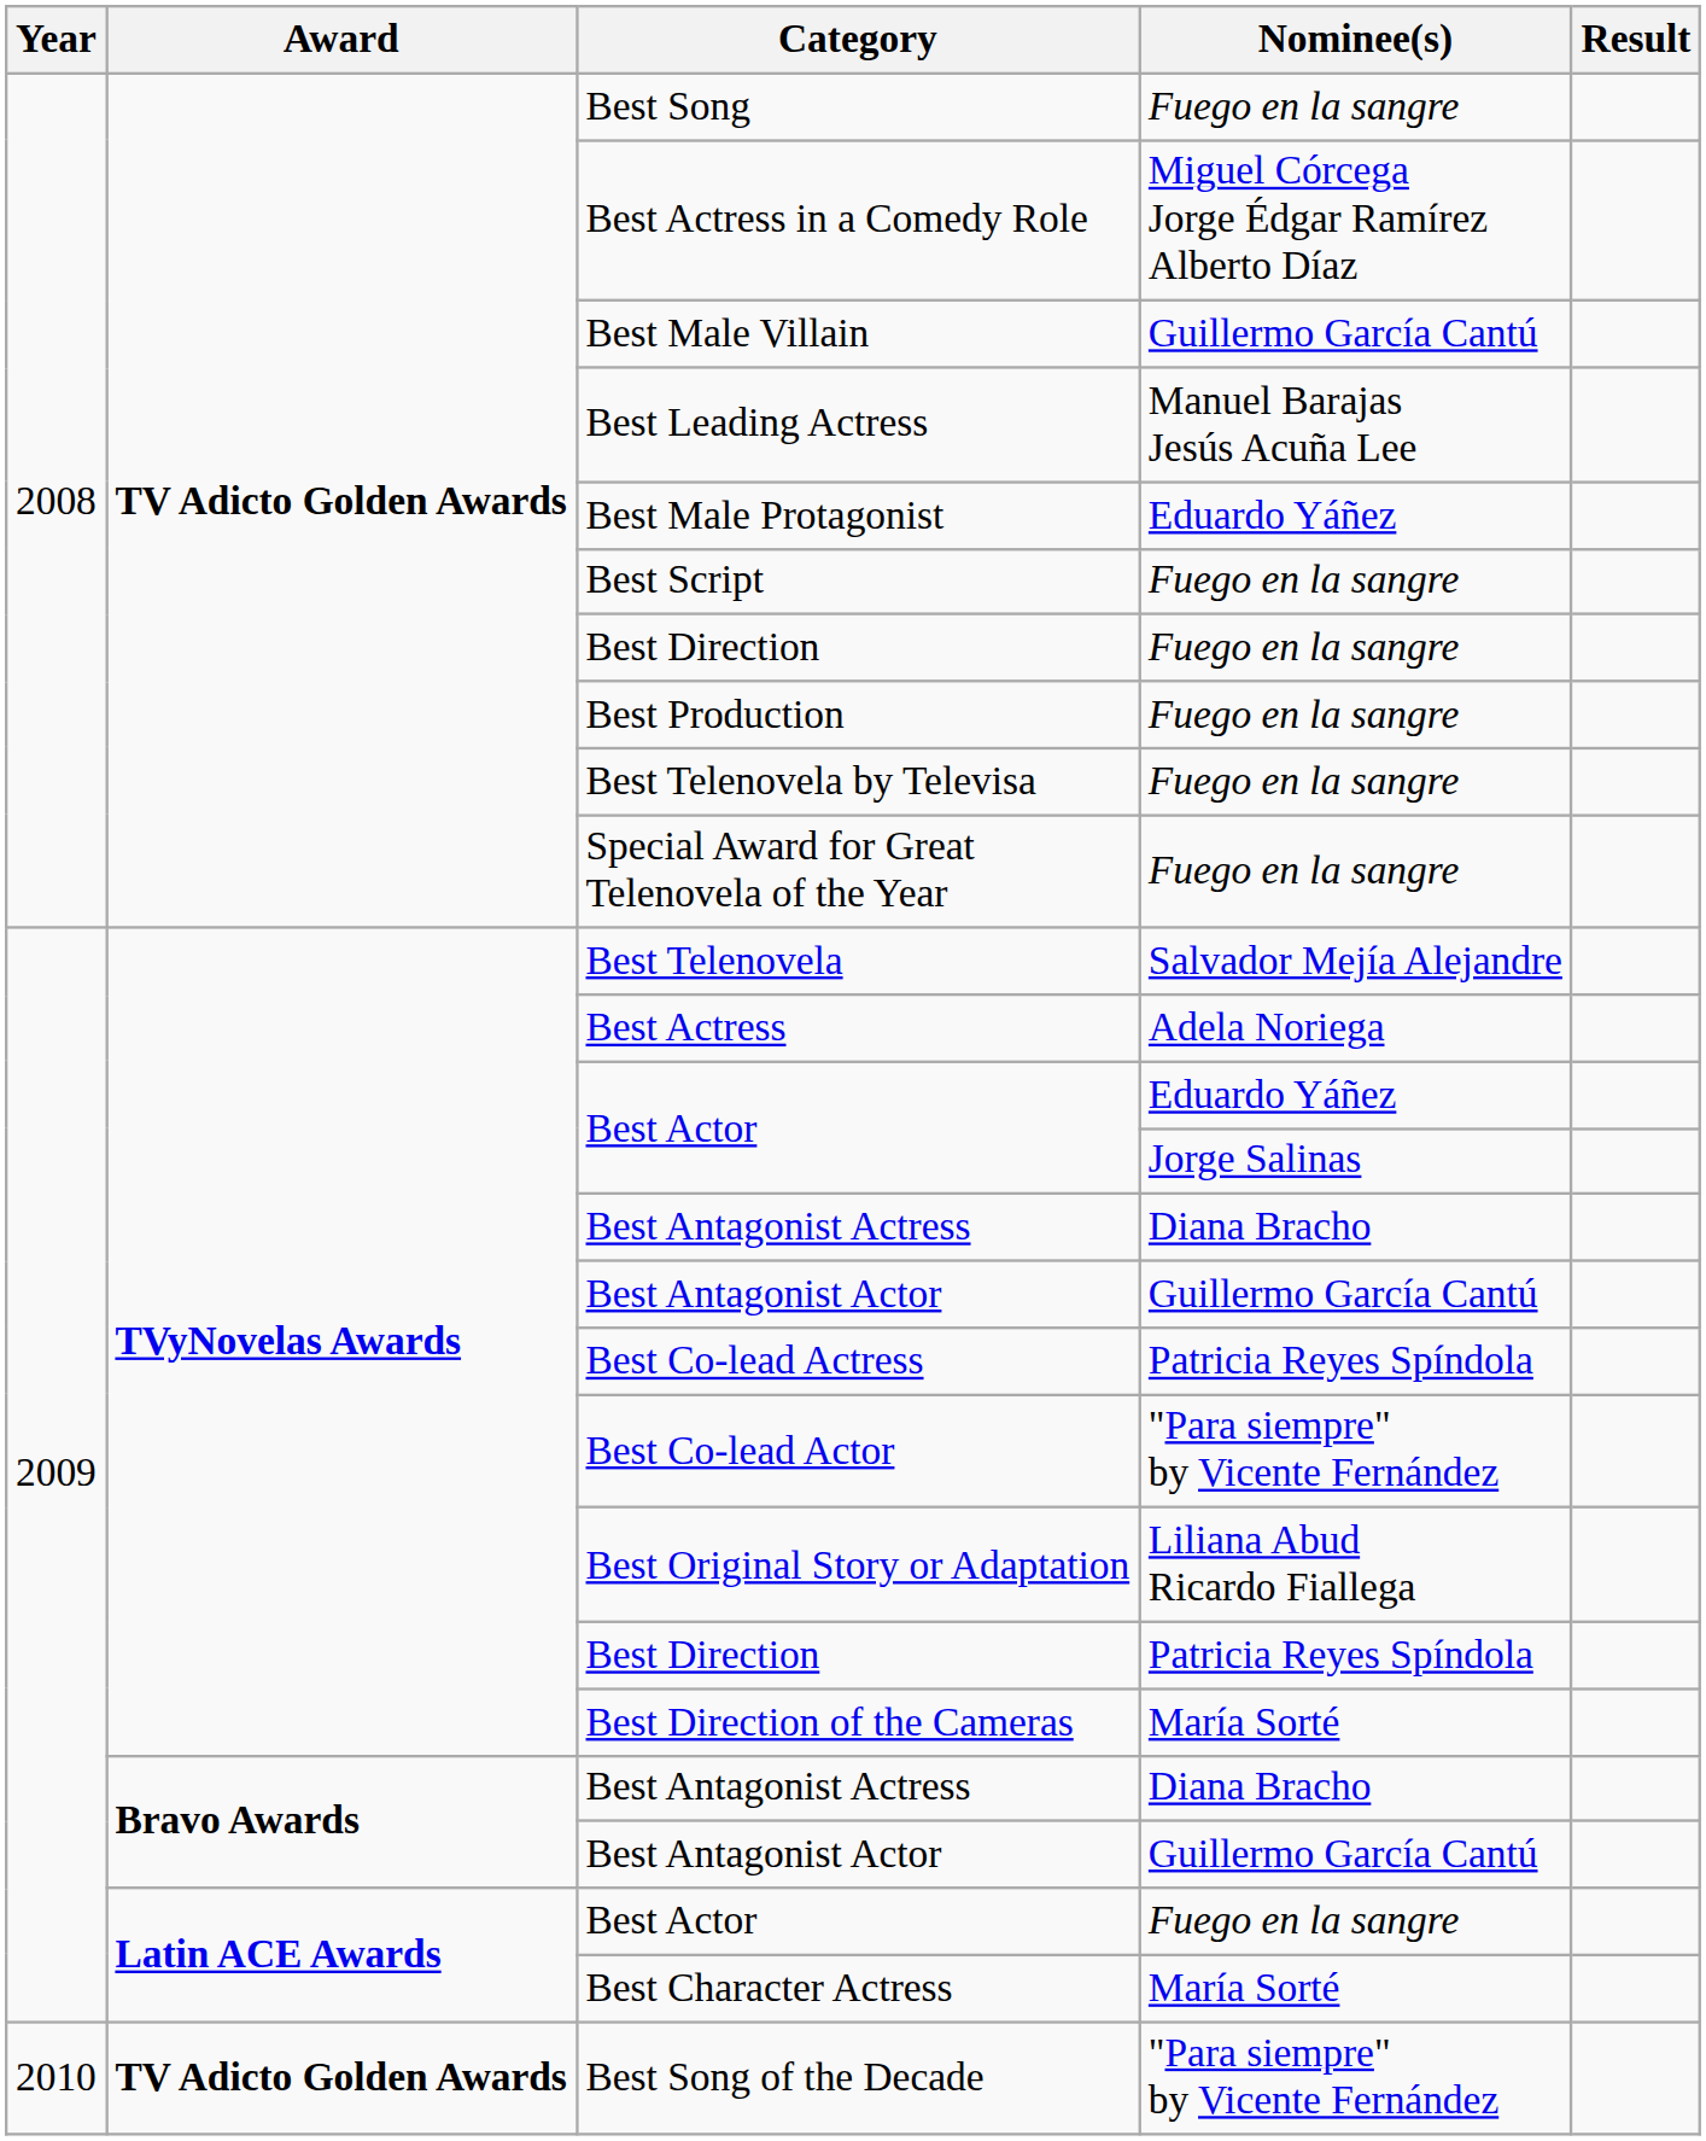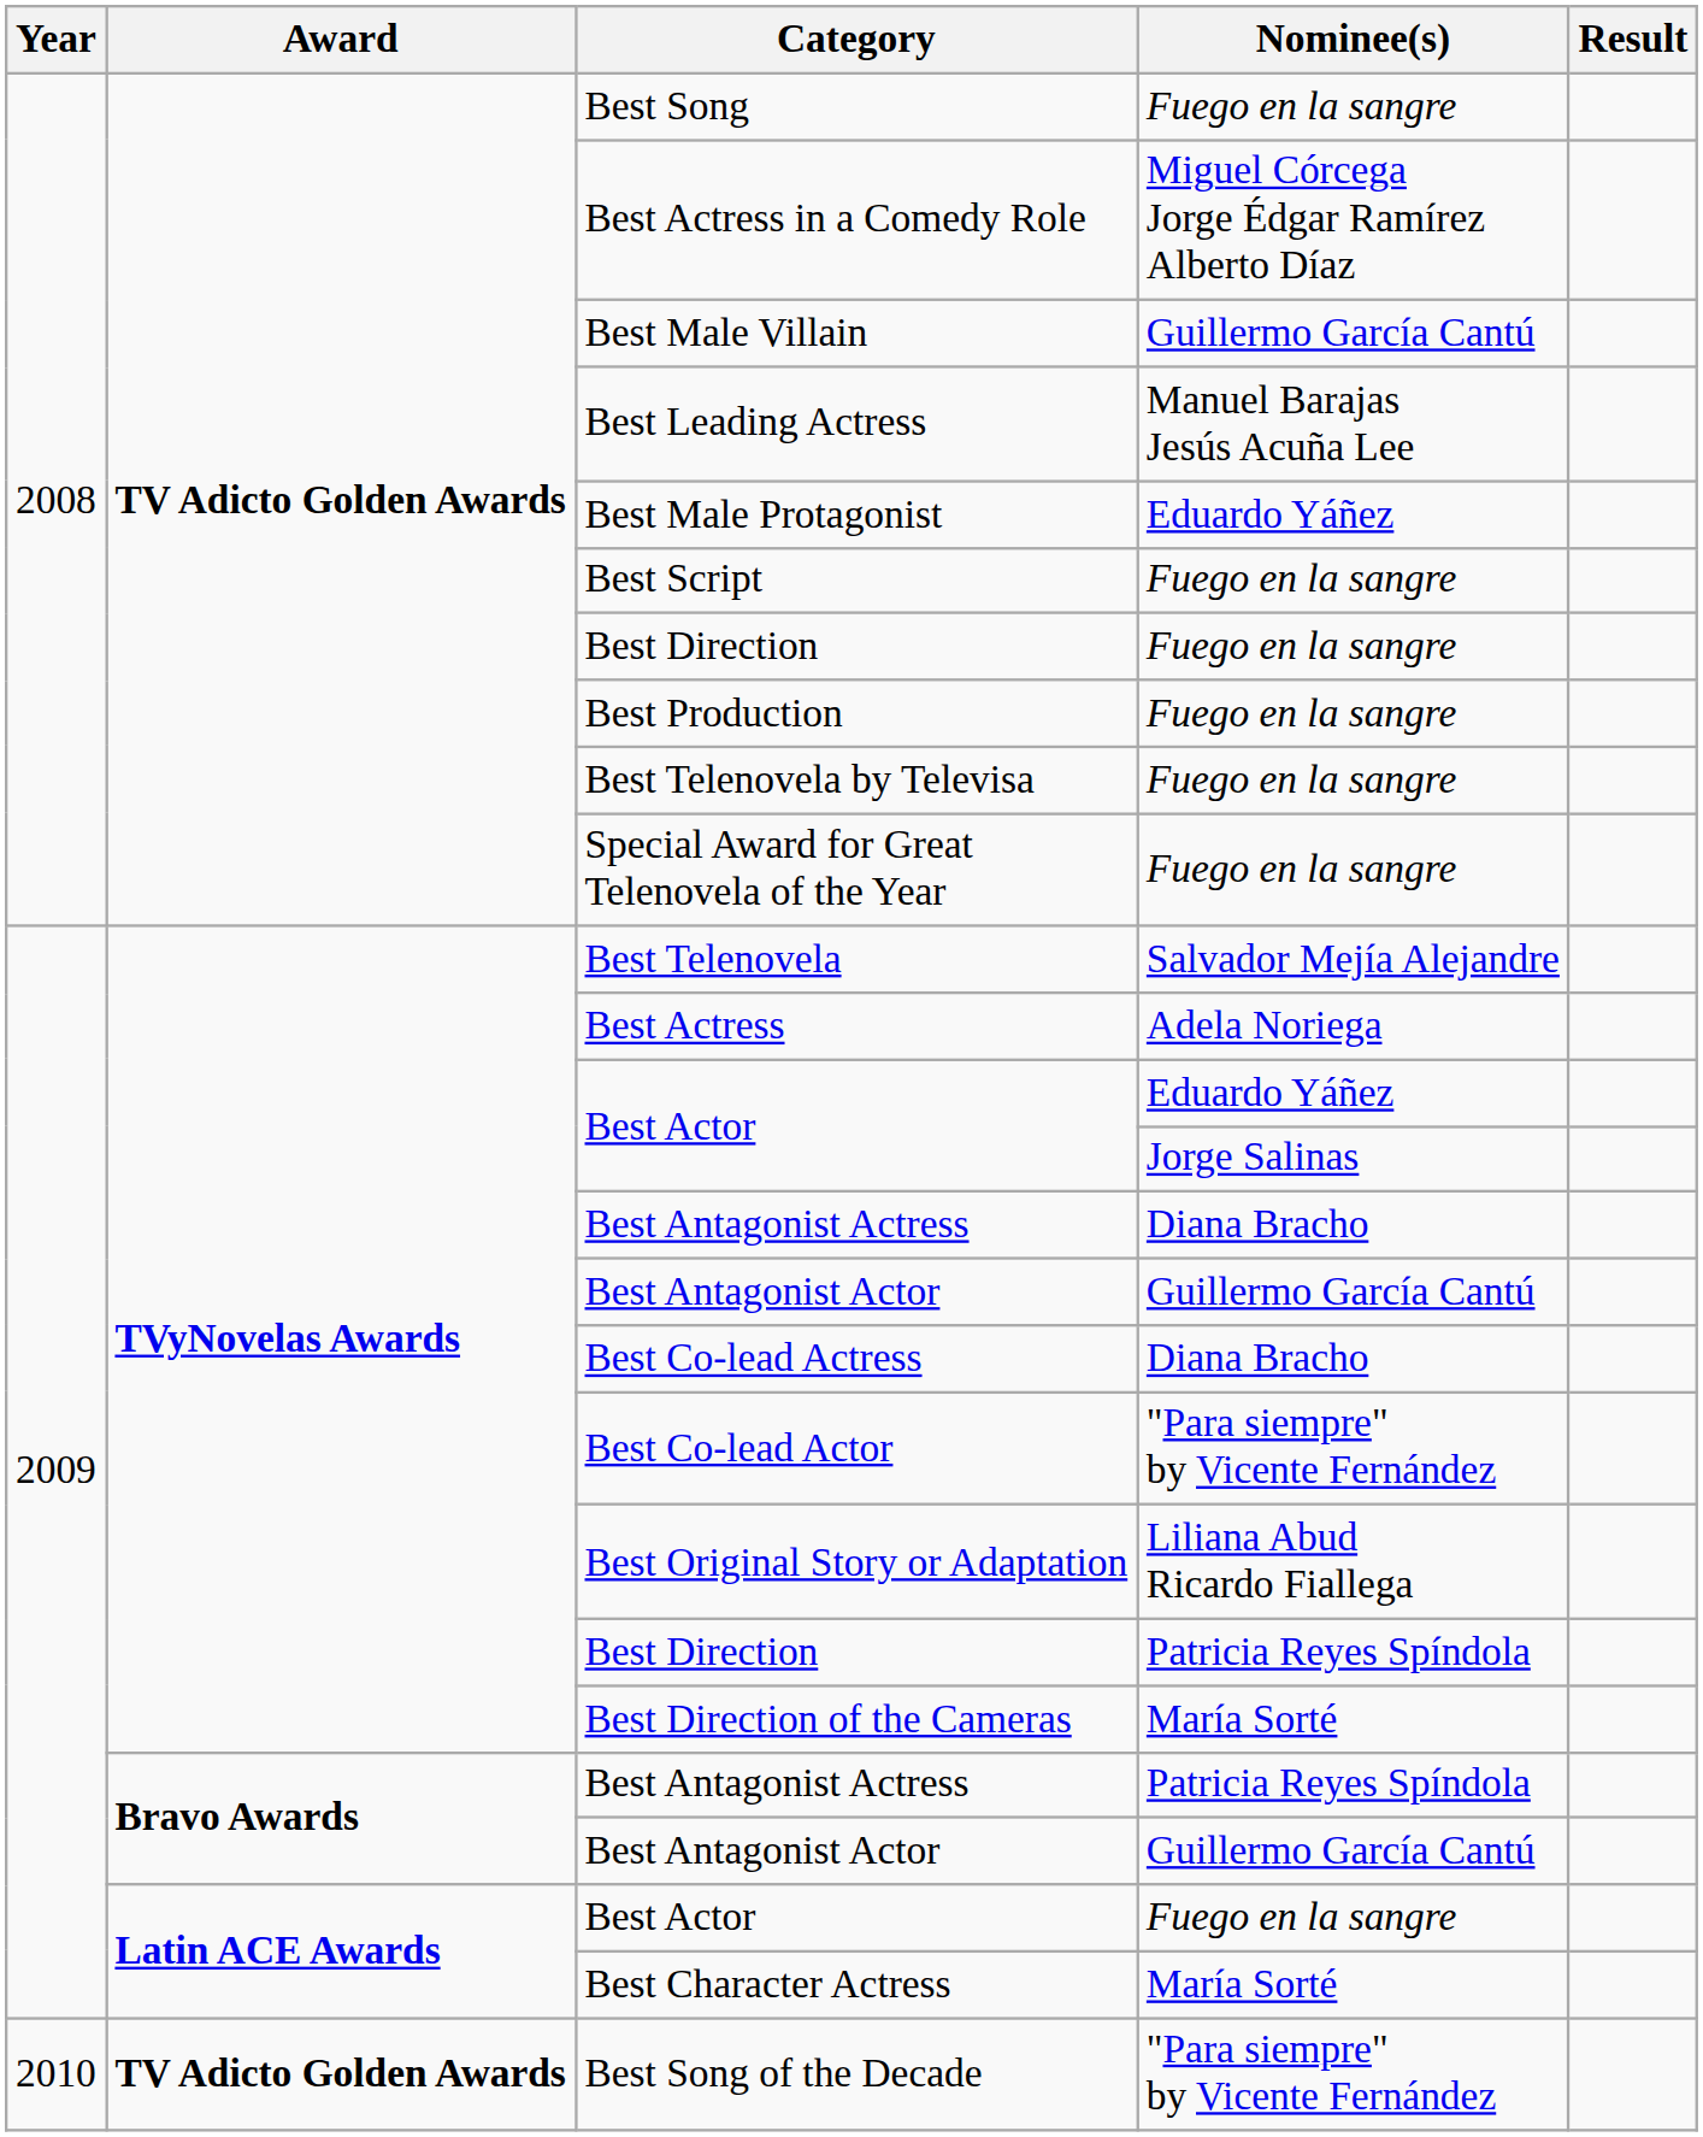 <table class="wikitable sortable" style="font-size: 90%;">
 <tr>
 <th>Year</th>
 <th>Award</th>
 <th>Category</th>
 <th>Nominee(s)</th>
 <th>Result</th>
 </tr>
 <tr>
 <td rowspan="10">2008</td>
 <td rowspan="10"><strong>TV Adicto Golden Awards</strong></td>
 <td>Best Song</td>
 <td><em>Fuego en la sangre</em></td>
 <td></td>
 </tr>
 <tr>
 <td>Best Actress in a Comedy Role</td>
 <td><a href='#'>Miguel Córcega</a><br>Jorge Édgar Ramírez<br>Alberto Díaz</td>
 <td></td>
 </tr>
 <tr>
 <td>Best Male Villain</td>
 <td><a href='#'>Guillermo García Cantú</a></td>
 <td></td>
 </tr>
 <tr>
 <td>Best Leading Actress</td>
 <td>Manuel Barajas<br>Jesús Acuña Lee</td>
 <td></td>
 </tr>
 <tr>
 <td>Best Male Protagonist</td>
 <td><a href='#'>Eduardo Yáñez</a></td>
 <td></td>
 </tr>
 <tr>
 <td>Best Script</td>
 <td><em>Fuego en la sangre</em></td>
 <td></td>
 </tr>
 <tr>
 <td>Best Direction</td>
 <td><em>Fuego en la sangre</em></td>
 <td></td>
 </tr>
 <tr>
 <td>Best Production</td>
 <td><em>Fuego en la sangre</em></td>
 <td></td>
 </tr>
 <tr>
 <td>Best Telenovela by Televisa</td>
 <td><em>Fuego en la sangre</em></td>
 <td></td>
 </tr>
 <tr>
 <td>Special Award for Great <br> Telenovela of the Year</td>
 <td><em>Fuego en la sangre</em></td>
 <td></td>
 </tr>
 <tr>
 <td rowspan="15">2009</td>
 <td rowspan="11"><strong><a href='#'>TVyNovelas Awards</a></strong></td>
 <td><a href='#'>Best Telenovela</a></td>
 <td><a href='#'>Salvador Mejía Alejandre</a></td>
 <td></td>
 </tr>
 <tr>
 <td><a href='#'>Best Actress</a></td>
 <td><a href='#'>Adela Noriega</a></td>
 <td></td>
 </tr>
 <tr>
 <td rowspan="2"><a href='#'>Best Actor</a></td>
 <td><a href='#'>Eduardo Yáñez</a></td>
 <td></td>
 </tr>
 <tr>
 <td><a href='#'>Jorge Salinas</a></td>
 <td></td>
 </tr>
 <tr>
 <td><a href='#'>Best Antagonist Actress</a></td>
 <td><a href='#'>Diana Bracho</a></td>
 <td></td>
 </tr>
 <tr>
 <td><a href='#'>Best Antagonist Actor</a></td>
 <td><a href='#'>Guillermo García Cantú</a></td>
 <td></td>
 </tr>
 <tr>
 <td><a href='#'>Best Co-lead Actress</a></td>
-<td><a href='#'>Patricia Reyes Spíndola</a></td>
+<td><a href='#'>Diana Bracho</a></td>
 <td></td>
 </tr>
 <tr>
 <td><a href='#'>Best Co-lead Actor</a></td>
 <td>"<a href='#'>Para siempre</a>" <br> by <a href='#'>Vicente Fernández</a></td>
 <td></td>
 </tr>
 <tr>
 <td><a href='#'>Best Original Story or Adaptation</a></td>
 <td><a href='#'>Liliana Abud</a><br>Ricardo Fiallega</td>
 <td></td>
 </tr>
 <tr>
 <td><a href='#'>Best Direction</a></td>
 <td><a href='#'>Patricia Reyes Spíndola</a></td>
 <td></td>
 </tr>
 <tr>
 <td><a href='#'>Best Direction of the Cameras</a></td>
 <td><a href='#'>María Sorté</a></td>
 <td></td>
 </tr>
 <tr>
 <td rowspan="2"><strong>Bravo Awards</strong></td>
 <td>Best Antagonist Actress</td>
-<td><a href='#'>Diana Bracho</a></td>
+<td><a href='#'>Patricia Reyes Spíndola</a></td>
 <td></td>
 </tr>
 <tr>
 <td>Best Antagonist Actor</td>
 <td><a href='#'>Guillermo García Cantú</a></td>
 <td></td>
 </tr>
 <tr>
 <td rowspan="2"><strong><a href='#'>Latin ACE Awards</a></strong></td>
 <td>Best Actor</td>
 <td><em>Fuego en la sangre</em></td>
 <td></td>
 </tr>
 <tr>
 <td>Best Character Actress</td>
 <td><a href='#'>María Sorté</a></td>
 <td></td>
 </tr>
 <tr>
 <td>2010</td>
 <td><strong>TV Adicto Golden Awards</strong></td>
 <td>Best Song of the Decade</td>
 <td>"<a href='#'>Para siempre</a>" <br> by <a href='#'>Vicente Fernández</a></td>
 <td></td>
 </tr>
 </table>
